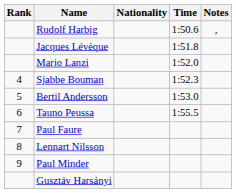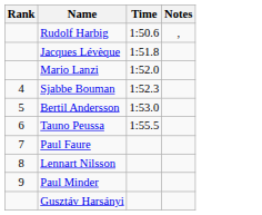 <table class="wikitable sortable" style="text-align:center">
 <tr>
 <th>Rank</th>
 <th>Name</th>
-<th>Nationality</th>
 <th>Time</th>
 <th>Notes</th>
 </tr>
 <tr>
 <td></td>
 <td align=left><a href='#'>Rudolf Harbig</a></td>
-<td align=left></td>
 <td>1:50.6</td>
 <td>, </td>
 </tr>
 <tr>
 <td></td>
 <td align=left><a href='#'>Jacques Lévèque</a></td>
-<td align=left></td>
 <td>1:51.8</td>
 <td></td>
 </tr>
 <tr>
 <td></td>
 <td align=left><a href='#'>Mario Lanzi</a></td>
-<td align=left></td>
 <td>1:52.0</td>
 <td></td>
 </tr>
 <tr>
 <td>4</td>
 <td align=left><a href='#'>Sjabbe Bouman</a></td>
-<td align=left></td>
 <td>1:52.3</td>
 <td></td>
 </tr>
 <tr>
 <td>5</td>
 <td align=left><a href='#'>Bertil Andersson</a></td>
-<td align=left></td>
 <td>1:53.0</td>
 <td></td>
 </tr>
 <tr>
 <td>6</td>
 <td align=left><a href='#'>Tauno Peussa</a></td>
-<td align=left></td>
 <td>1:55.5</td>
 <td></td>
 </tr>
 <tr>
 <td>7</td>
 <td align=left><a href='#'>Paul Faure</a></td>
-<td align=left></td>
 <td></td>
 <td></td>
 </tr>
 <tr>
 <td>8</td>
 <td align=left><a href='#'>Lennart Nilsson</a></td>
-<td align=left></td>
 <td></td>
 <td></td>
 </tr>
 <tr>
 <td>9</td>
 <td align=left><a href='#'>Paul Minder</a></td>
-<td align=left></td>
 <td></td>
 <td></td>
 </tr>
 <tr>
 <td></td>
 <td align=left><a href='#'>Gusztáv Harsányi</a></td>
-<td align=left></td>
 <td></td>
 <td></td>
 </tr>
 </table>
